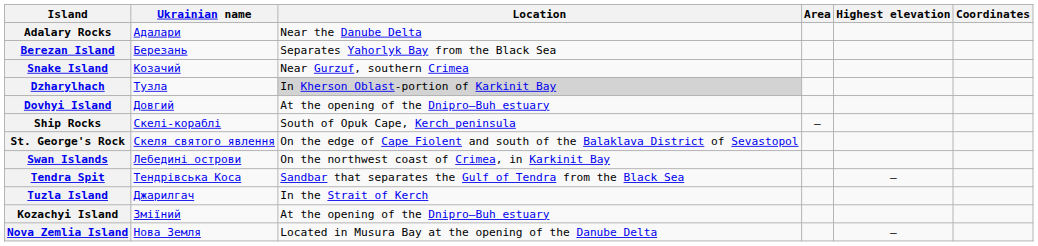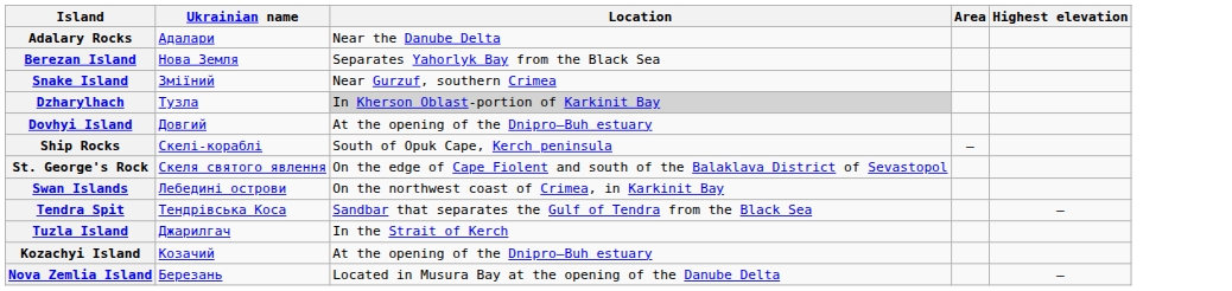 <table class="wikitable sortable" id="Table of Black Sea islands">
 <tr>
 <th scope="col">Island</th>
 <th scope="col"><a href='#'>Ukrainian</a> name</th>
 <th scope="col" class="unsortable">Location</th>
 <th scope="col">Area</th>
 <th scope="col">Highest elevation</th>
-<th scope="col" class="unsortable">Coordinates</th>
 </tr>
 <tr>
 <th scope="row" align="left">Adalary Rocks</th>
 <td><a href='#'>Адалари</a></td>
 <td align=left>Near the <a href='#'>Danube Delta</a></td>
 <td align=right></td>
 <td align=right></td>
-<td align=left></td>
 </tr>
 <tr>
 <th scope="row" align="left"><a href='#'>Berezan Island</a></th>
-<td><a href='#'>Березань</a></td>
+<td><a href='#'>Нова Земля</a></td>
 <td align=left>Separates <a href='#'>Yahorlyk Bay</a> from the Black Sea</td>
 <td align=right></td>
 <td align=right></td>
-<td align=left></td>
 </tr>
 <tr>
 <th scope="row" align="left"><a href='#'>Snake Island</a></th>
-<td><a href='#'>Козачий</a></td>
+<td><a href='#'>Зміїний</a></td>
 <td align=left>Near <a href='#'>Gurzuf</a>, southern <a href='#'>Crimea</a></td>
 <td align=right></td>
 <td align=right></td>
-<td align=left></td>
 </tr>
 <tr>
 <th scope="row" align="left"><a href='#'>Dzharylhach</a></th>
 <td><a href='#'>Тузла</a></td>
 <td align=left style="background: lightgrey;">In <a href='#'>Kherson Oblast</a>-portion of <a href='#'>Karkinit Bay</a></td>
 <td align=right></td>
 <td align=right></td>
-<td align=left></td>
 </tr>
 <tr>
 <th scope="row" align="left"><a href='#'>Dovhyi Island</a></th>
 <td><a href='#'>Довгий</a></td>
 <td align=left>At the opening of the <a href='#'>Dnipro–Buh estuary</a></td>
 <td align=right></td>
 <td align=right> </td>
-<td align=left></td>
 </tr>
 <tr>
 <th scope="row" align="left">Ship Rocks</th>
 <td><a href='#'>Скелі-кораблі</a></td>
 <td align=left>South of Opuk Cape, <a href='#'>Kerch peninsula</a></td>
 <td align=center>—</td>
 <td align=right></td>
-<td align=left></td>
 </tr>
 <tr>
 <th scope="row" align="left">St. George's Rock</th>
 <td><a href='#'>Скеля святого явлення</a></td>
 <td align=left>On the edge of <a href='#'>Cape Fiolent</a> and south of the <a href='#'>Balaklava District</a> of <a href='#'>Sevastopol</a></td>
 <td align=right></td>
 <td align=right></td>
-<td align=left></td>
 </tr>
 <tr>
 <th scope="row" align="left"><a href='#'>Swan Islands</a></th>
 <td><a href='#'>Лебедині острови</a></td>
 <td align=left>On the northwest coast of <a href='#'>Crimea</a>, in <a href='#'>Karkinit Bay</a></td>
 <td align=right></td>
 <td align=right></td>
-<td align=left></td>
 </tr>
 <tr>
 <th scope="row" align="left"><a href='#'>Tendra Spit</a></th>
 <td><a href='#'>Тендрівська Коса</a></td>
 <td align=left><a href='#'>Sandbar</a> that separates the <a href='#'>Gulf of Tendra</a> from the <a href='#'>Black Sea</a></td>
 <td align=right></td>
 <td align=center>—</td>
-<td align=left></td>
 </tr>
 <tr>
 <th scope="row" align="left"><a href='#'>Tuzla Island</a></th>
 <td><a href='#'>Джарилгач</a></td>
 <td align=left>In the <a href='#'>Strait of Kerch</a></td>
 <td align=right></td>
 <td align=right></td>
-<td align=left></td>
 </tr>
 <tr>
 <th scope="row" align="left">Kozachyi Island</th>
-<td><a href='#'>Зміїний</a></td>
+<td><a href='#'>Козачий</a></td>
 <td align=left>At the opening of the <a href='#'>Dnipro–Buh estuary</a></td>
 <td align=right></td>
 <td align=right></td>
-<td align=left></td>
 </tr>
 <tr>
 <th scope="row" align="left"><a href='#'>Nova Zemlia Island</a></th>
-<td><a href='#'>Нова Земля</a></td>
+<td><a href='#'>Березань</a></td>
 <td align=left>Located in Musura Bay at the opening of the <a href='#'>Danube Delta</a></td>
 <td align=right></td>
 <td align=center>—</td>
-<td align=left></td>
 </tr>
 </table>
